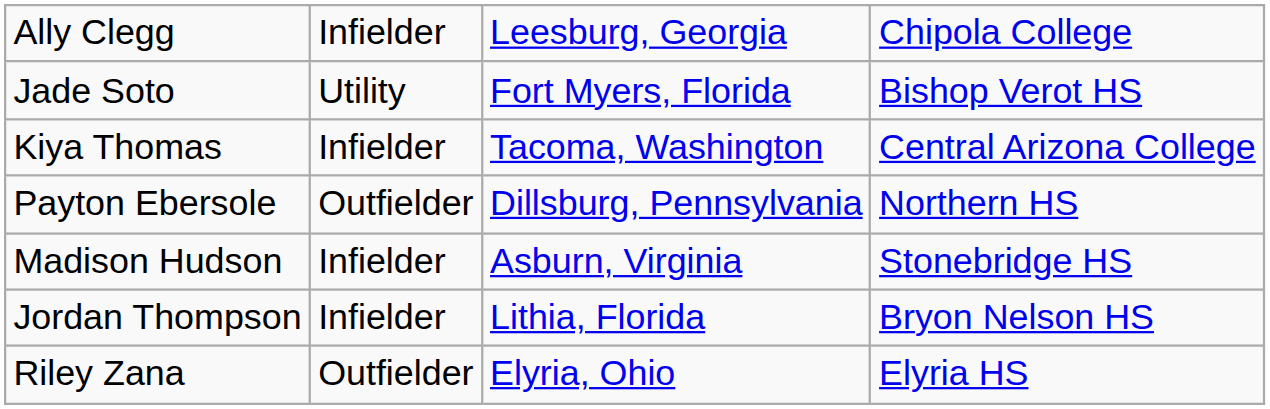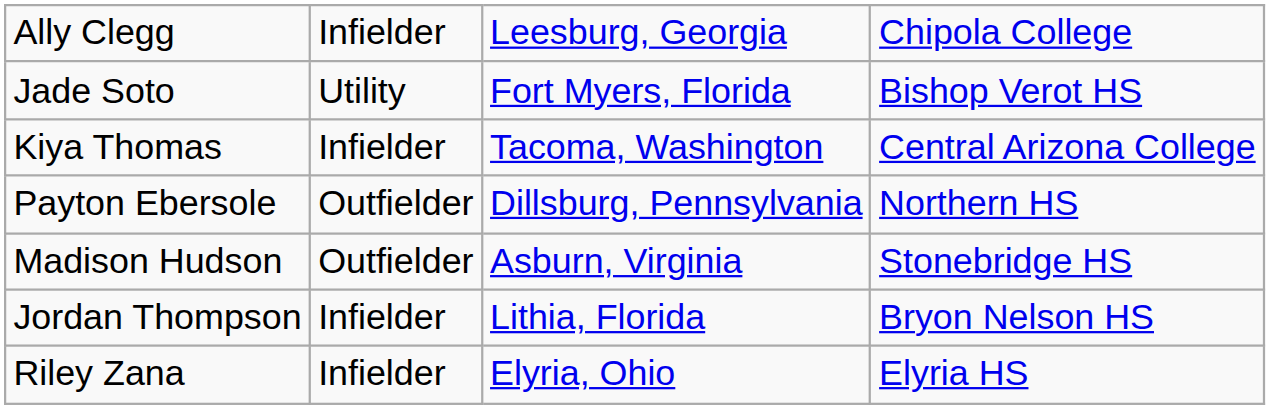 <table class="wikitable">
 <tr>
 <td>Ally Clegg</td>
 <td>Infielder</td>
 <td><a href='#'>Leesburg, Georgia</a></td>
 <td><a href='#'>Chipola College</a></td>
 </tr>
 <tr>
 <td>Jade Soto</td>
 <td>Utility</td>
 <td><a href='#'>Fort Myers, Florida</a></td>
 <td><a href='#'>Bishop Verot HS</a></td>
 </tr>
 <tr>
 <td>Kiya Thomas</td>
 <td>Infielder</td>
 <td><a href='#'>Tacoma, Washington</a></td>
 <td><a href='#'>Central Arizona College</a></td>
 </tr>
 <tr>
 <td>Payton Ebersole</td>
 <td>Outfielder</td>
 <td><a href='#'>Dillsburg, Pennsylvania</a></td>
 <td><a href='#'>Northern HS</a></td>
 </tr>
 <tr>
 <td>Madison Hudson</td>
-<td>Infielder</td>
+<td>Outfielder</td>
 <td><a href='#'>Asburn, Virginia</a></td>
 <td><a href='#'>Stonebridge HS</a></td>
 </tr>
 <tr>
 <td>Jordan Thompson</td>
 <td>Infielder</td>
 <td><a href='#'>Lithia, Florida</a></td>
 <td><a href='#'>Bryon Nelson HS</a></td>
 </tr>
 <tr>
 <td>Riley Zana</td>
-<td>Outfielder</td>
+<td>Infielder</td>
 <td><a href='#'>Elyria, Ohio</a></td>
 <td><a href='#'>Elyria HS</a></td>
 </tr>
 </table>
